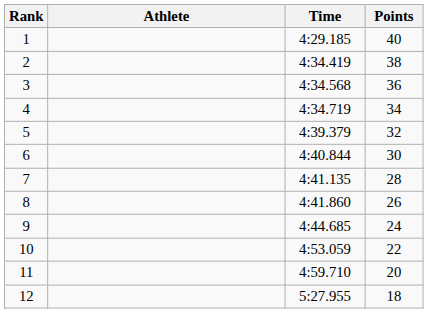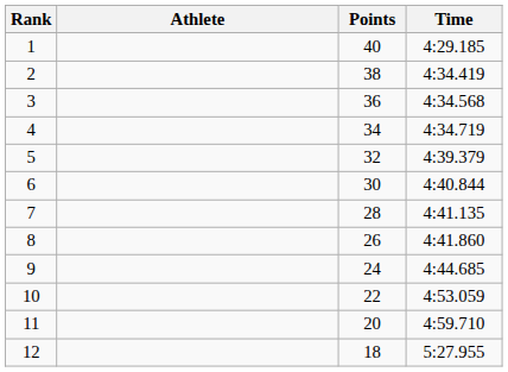 <table class=wikitable style="text-align:center">
 <tr>
 <th width=40>Rank</th>
 <th width=250>Athlete</th>
+<th width=55>Points</th>
 <th width=80>Time</th>
-<th width=55>Points</th>
 </tr>
 <tr>
 <td>1</td>
 <td align=left></td>
+<td>40</td>
 <td>4:29.185</td>
-<td>40</td>
 </tr>
 <tr>
 <td>2</td>
 <td align=left></td>
+<td>38</td>
 <td>4:34.419</td>
-<td>38</td>
 </tr>
 <tr>
 <td>3</td>
 <td align=left></td>
+<td>36</td>
 <td>4:34.568</td>
-<td>36</td>
 </tr>
 <tr>
 <td>4</td>
 <td align=left></td>
+<td>34</td>
 <td>4:34.719</td>
-<td>34</td>
 </tr>
 <tr>
 <td>5</td>
 <td align=left></td>
+<td>32</td>
 <td>4:39.379</td>
-<td>32</td>
 </tr>
 <tr>
 <td>6</td>
 <td align=left></td>
+<td>30</td>
 <td>4:40.844</td>
-<td>30</td>
 </tr>
 <tr>
 <td>7</td>
 <td align=left></td>
+<td>28</td>
 <td>4:41.135</td>
-<td>28</td>
 </tr>
 <tr>
 <td>8</td>
 <td align=left></td>
+<td>26</td>
 <td>4:41.860</td>
-<td>26</td>
 </tr>
 <tr>
 <td>9</td>
 <td align=left></td>
+<td>24</td>
 <td>4:44.685</td>
-<td>24</td>
 </tr>
 <tr>
 <td>10</td>
 <td align=left></td>
+<td>22</td>
 <td>4:53.059</td>
-<td>22</td>
 </tr>
 <tr>
 <td>11</td>
 <td align=left></td>
+<td>20</td>
 <td>4:59.710</td>
-<td>20</td>
 </tr>
 <tr>
 <td>12</td>
 <td align=left></td>
+<td>18</td>
 <td>5:27.955</td>
-<td>18</td>
 </tr>
 </table>
